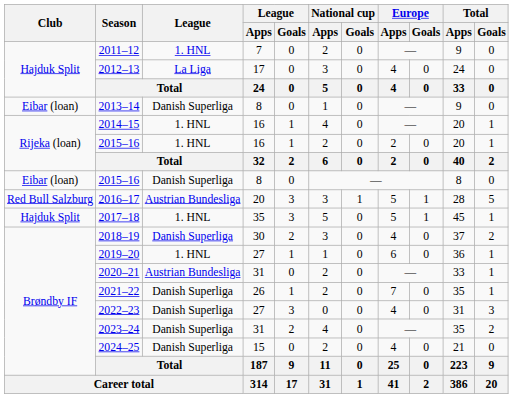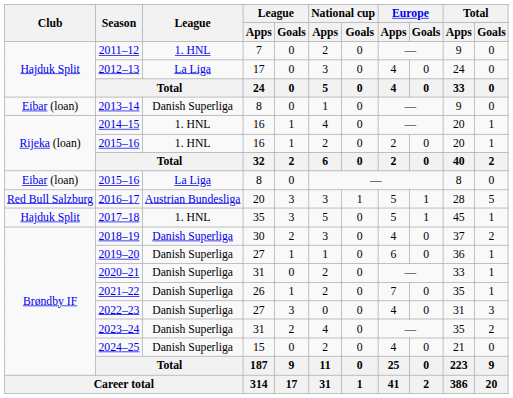 <table class="wikitable" style="text-align:center">
 <tr>
 <th rowspan="2">Club</th>
 <th rowspan="2">Season</th>
 <th rowspan="2">League</th>
 <th colspan="2">League</th>
 <th colspan="2">National cup</th>
 <th colspan="2"><a href='#'>Europe</a></th>
 <th colspan="2">Total</th>
 </tr>
 <tr>
 <th>Apps</th>
 <th>Goals</th>
 <th>Apps</th>
 <th>Goals</th>
 <th>Apps</th>
 <th>Goals</th>
 <th>Apps</th>
 <th>Goals</th>
 </tr>
 <tr>
 <td rowspan="3"><a href='#'>Hajduk Split</a></td>
 <td><a href='#'>2011–12</a></td>
 <td><a href='#'>1. HNL</a></td>
 <td>7</td>
 <td>0</td>
 <td>2</td>
 <td>0</td>
 <td colspan="2">—</td>
 <td>9</td>
 <td>0</td>
 </tr>
 <tr>
 <td><a href='#'>2012–13</a></td>
 <td><a href='#'>La Liga</a></td>
 <td>17</td>
 <td>0</td>
 <td>3</td>
 <td>0</td>
 <td>4</td>
 <td>0</td>
 <td>24</td>
 <td>0</td>
 </tr>
 <tr>
 <th colspan="2">Total</th>
 <th>24</th>
 <th>0</th>
 <th>5</th>
 <th>0</th>
 <th>4</th>
 <th>0</th>
 <th>33</th>
 <th>0</th>
 </tr>
 <tr>
 <td><a href='#'>Eibar</a> (loan)</td>
 <td><a href='#'>2013–14</a></td>
 <td>Danish Superliga</td>
 <td>8</td>
 <td>0</td>
 <td>1</td>
 <td>0</td>
 <td colspan="2">—</td>
 <td>9</td>
 <td>0</td>
 </tr>
 <tr>
 <td rowspan="3"><a href='#'>Rijeka</a> (loan)</td>
 <td><a href='#'>2014–15</a></td>
 <td>1. HNL</td>
 <td>16</td>
 <td>1</td>
 <td>4</td>
 <td>0</td>
 <td colspan="2">—</td>
 <td>20</td>
 <td>1</td>
 </tr>
 <tr>
 <td><a href='#'>2015–16</a></td>
 <td>1. HNL</td>
 <td>16</td>
 <td>1</td>
 <td>2</td>
 <td>0</td>
 <td>2</td>
 <td>0</td>
 <td>20</td>
 <td>1</td>
 </tr>
 <tr>
 <th colspan="2">Total</th>
 <th>32</th>
 <th>2</th>
 <th>6</th>
 <th>0</th>
 <th>2</th>
 <th>0</th>
 <th>40</th>
 <th>2</th>
 </tr>
 <tr>
 <td><a href='#'>Eibar</a> (loan)</td>
 <td><a href='#'>2015–16</a></td>
-<td>Danish Superliga</td>
+<td><a href='#'>La Liga</a></td>
 <td>8</td>
 <td>0</td>
 <td colspan="4">—</td>
 <td>8</td>
 <td>0</td>
 </tr>
 <tr>
 <td><a href='#'>Red Bull Salzburg</a></td>
 <td><a href='#'>2016–17</a></td>
 <td><a href='#'>Austrian Bundesliga</a></td>
 <td>20</td>
 <td>3</td>
 <td>3</td>
 <td>1</td>
 <td>5</td>
 <td>1</td>
 <td>28</td>
 <td>5</td>
 </tr>
 <tr>
 <td><a href='#'>Hajduk Split</a></td>
 <td><a href='#'>2017–18</a></td>
 <td>1. HNL</td>
 <td>35</td>
 <td>3</td>
 <td>5</td>
 <td>0</td>
 <td>5</td>
 <td>1</td>
 <td>45</td>
 <td>1</td>
 </tr>
 <tr>
 <td rowspan="8"><a href='#'>Brøndby IF</a></td>
 <td><a href='#'>2018–19</a></td>
 <td><a href='#'>Danish Superliga</a></td>
 <td>30</td>
 <td>2</td>
 <td>3</td>
 <td>0</td>
 <td>4</td>
 <td>0</td>
 <td>37</td>
 <td>2</td>
 </tr>
 <tr>
 <td><a href='#'>2019–20</a></td>
-<td>1. HNL</td>
+<td>Danish Superliga</td>
 <td>27</td>
 <td>1</td>
 <td>1</td>
 <td>0</td>
 <td>6</td>
 <td>0</td>
 <td>36</td>
 <td>1</td>
 </tr>
 <tr>
 <td><a href='#'>2020–21</a></td>
-<td><a href='#'>Austrian Bundesliga</a></td>
+<td>Danish Superliga</td>
 <td>31</td>
 <td>0</td>
 <td>2</td>
 <td>0</td>
 <td colspan="2">—</td>
 <td>33</td>
 <td>1</td>
 </tr>
 <tr>
 <td><a href='#'>2021–22</a></td>
 <td>Danish Superliga</td>
 <td>26</td>
 <td>1</td>
 <td>2</td>
 <td>0</td>
 <td>7</td>
 <td>0</td>
 <td>35</td>
 <td>1</td>
 </tr>
 <tr>
 <td><a href='#'>2022–23</a></td>
 <td>Danish Superliga</td>
 <td>27</td>
 <td>3</td>
 <td>0</td>
 <td>0</td>
 <td>4</td>
 <td>0</td>
 <td>31</td>
 <td>3</td>
 </tr>
 <tr>
 <td><a href='#'>2023–24</a></td>
 <td>Danish Superliga</td>
 <td>31</td>
 <td>2</td>
 <td>4</td>
 <td>0</td>
 <td colspan="2">—</td>
 <td>35</td>
 <td>2</td>
 </tr>
 <tr>
 <td><a href='#'>2024–25</a></td>
 <td>Danish Superliga</td>
 <td>15</td>
 <td>0</td>
 <td>2</td>
 <td>0</td>
 <td>4</td>
 <td>0</td>
 <td>21</td>
 <td>0</td>
 </tr>
 <tr>
 <th colspan="2">Total</th>
 <th>187</th>
 <th>9</th>
 <th>11</th>
 <th>0</th>
 <th>25</th>
 <th>0</th>
 <th>223</th>
 <th>9</th>
 </tr>
 <tr>
 <th colspan=3>Career total</th>
 <th>314</th>
 <th>17</th>
 <th>31</th>
 <th>1</th>
 <th>41</th>
 <th>2</th>
 <th>386</th>
 <th>20</th>
 </tr>
 </table>
